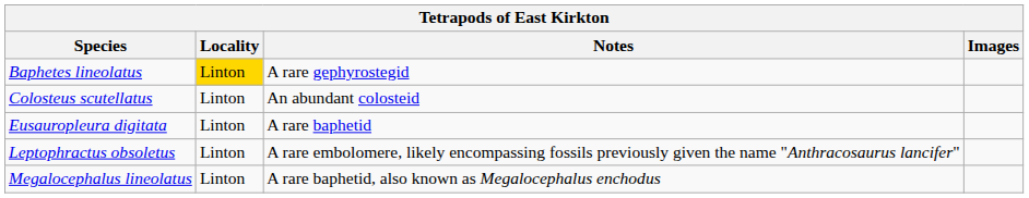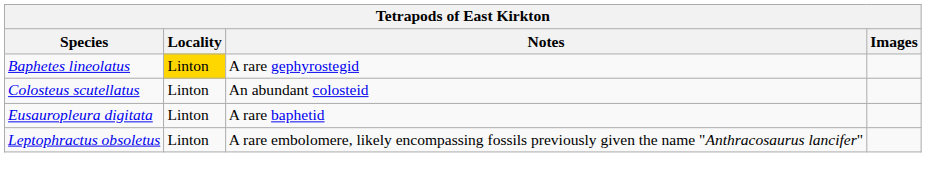 <table class="wikitable" align="center">
 <tr>
 <th colspan="4" align="center"><strong>Tetrapods of East Kirkton</strong></th>
 </tr>
 <tr>
 <th>Species</th>
 <th>Locality</th>
 <th>Notes</th>
 <th>Images</th>
 </tr>
 <tr>
 <td><em><a href='#'>Baphetes lineolatus</a></em></td>
 <td style="background: gold;">Linton</td>
 <td>A rare <a href='#'>gephyrostegid</a></td>
 <td></td>
 </tr>
 <tr>
 <td><em><a href='#'>Colosteus scutellatus</a></em></td>
 <td>Linton</td>
 <td>An abundant <a href='#'>colosteid</a></td>
 <td></td>
 </tr>
 <tr>
 <td><em><a href='#'>Eusauropleura digitata</a></em></td>
 <td>Linton</td>
 <td>A rare <a href='#'>baphetid</a></td>
 <td></td>
 </tr>
 <tr>
 <td><em><a href='#'>Leptophractus obsoletus</a></em></td>
 <td>Linton</td>
 <td>A rare embolomere, likely encompassing fossils previously given the name "<em>Anthracosaurus lancifer</em>"</td>
 <td></td>
 </tr>
-<tr>
-<td><em><a href='#'>Megalocephalus lineolatus</a></em></td>
-<td>Linton</td>
-<td>A rare baphetid, also known as <em>Megalocephalus enchodus</em></td>
-<td></td>
-</tr>
 </table>
